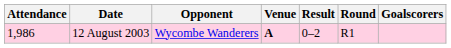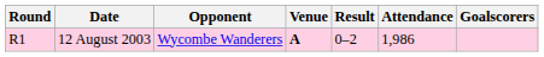 <table class="wikitable">
 <tr>
-<th>Attendance</th>
+<th>Round</th>
 <th>Date</th>
 <th>Opponent</th>
 <th>Venue</th>
 <th>Result</th>
-<th>Round</th>
+<th>Attendance</th>
 <th>Goalscorers</th>
 </tr>
 <tr style="background-color: #ffd0e3;">
-<td>1,986</td>
+<td>R1</td>
 <td>12 August 2003</td>
 <td><a href='#'>Wycombe Wanderers</a></td>
 <td><strong>A</strong></td>
 <td>0–2</td>
-<td>R1</td>
+<td>1,986</td>
 <td></td>
 </tr>
 </table>
